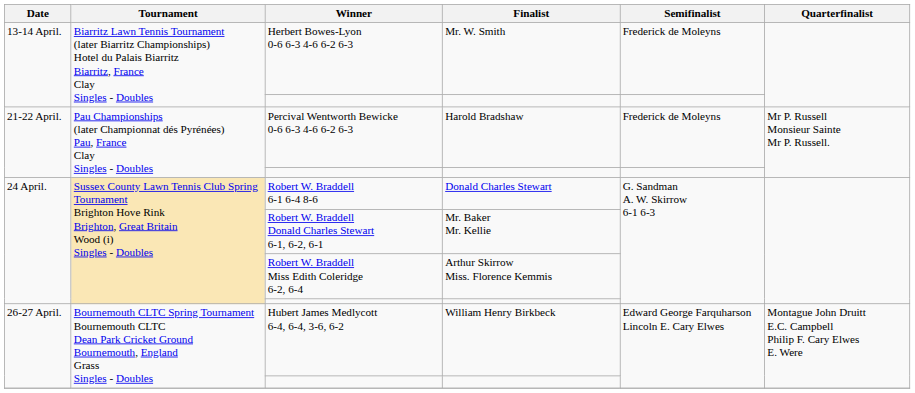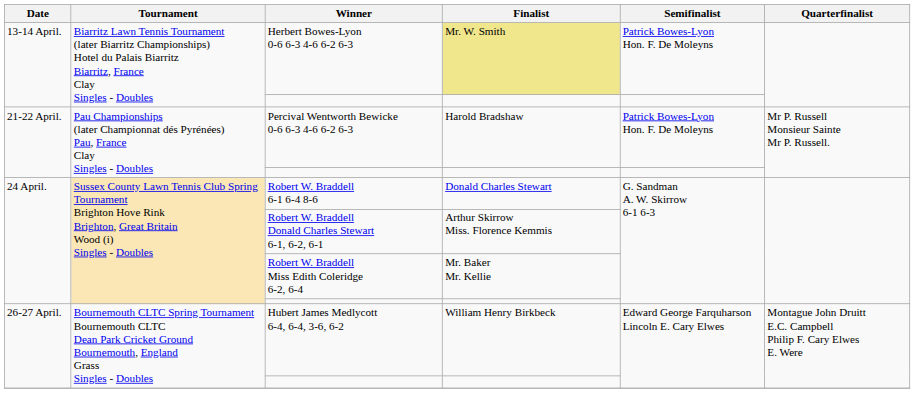 <table class="wikitable" style="font-size:85%;">
 <tr>
 <th width="75">Date</th>
 <th width="230">Tournament</th>
 <th width="210">Winner</th>
 <th width="210">Finalist</th>
 <th width="170">Semifinalist</th>
 <th width="170">Quarterfinalist</th>
 </tr>
 <tr valign=top>
 <td rowspan=2>13-14 April.</td>
 <td rowspan=2><a href='#'>Biarritz Lawn Tennis Tournament</a><br>(later Biarritz Championships)<br>Hotel du Palais Biarritz<br><a href='#'>Biarritz</a>, <a href='#'>France</a><br>Clay<br><a href='#'>Singles</a> - <a href='#'>Doubles</a></td>
 <td> Herbert Bowes-Lyon<br>0-6 6-3 4-6 6-2 6-3</td>
-<td> Mr. W. Smith</td>
-<td> Frederick de Moleyns</td>
+<td style="background: khaki;"> Mr. W. Smith</td>
+<td> <a href='#'>Patrick Bowes-Lyon</a><br> Hon. F. De Moleyns</td>
 <td rowspan=2></td>
 </tr>
 <tr valign=top>
 <td></td>
 <td></td>
 </tr>
 <tr valign=top>
 <td rowspan=2>21-22 April.</td>
 <td rowspan=2><a href='#'>Pau Championships</a><br>(later Championnat dés Pyrénées)<br><a href='#'>Pau</a>, <a href='#'>France</a><br>Clay<br><a href='#'>Singles</a> - <a href='#'>Doubles</a></td>
 <td>  Percival Wentworth Bewicke<br>0-6 6-3 4-6 6-2 6-3</td>
 <td> Harold Bradshaw</td>
-<td> Frederick de Moleyns</td>
+<td> <a href='#'>Patrick Bowes-Lyon</a><br> Hon. F. De Moleyns</td>
 <td rowspan=2> Mr P. Russell <br> Monsieur Sainte <br> Mr P. Russell.</td>
 </tr>
 <tr valign=top>
 <td></td>
 <td></td>
 </tr>
 <tr valign=top>
 <td rowspan=4>24 April.</td>
 <td style="background:#fae7b5"  rowspan=4><a href='#'>Sussex County Lawn Tennis Club Spring Tournament</a><br>Brighton Hove Rink<br><a href='#'>Brighton</a>, <a href='#'>Great Britain</a><br>Wood (i)<br><a href='#'>Singles</a> - <a href='#'>Doubles</a></td>
 <td> <a href='#'>Robert W. Braddell</a><br>6-1 6-4 8-6</td>
 <td> <a href='#'>Donald Charles Stewart</a><br></td>
 <td rowspan=4> G. Sandman<br> A. W. Skirrow<br>6-1 6-3</td>
 <td rowspan=4></td>
 </tr>
 <tr valign=top>
 <td> <a href='#'>Robert W. Braddell</a><br> <a href='#'>Donald Charles Stewart</a><br>6-1, 6-2, 6-1</td>
-<td> Mr. Baker<br> Mr. Kellie</td>
+<td> Arthur Skirrow <br> Miss. Florence Kemmis</td>
 </tr>
 <tr valign=top>
 <td> <a href='#'>Robert W. Braddell</a><br> Miss Edith Coleridge<br>6-2, 6-4</td>
-<td> Arthur Skirrow <br> Miss. Florence Kemmis</td>
+<td> Mr. Baker<br> Mr. Kellie</td>
 </tr>
 <tr valign=top>
 <td></td>
 <td></td>
 </tr>
 <tr valign=top>
 <td rowspan=2>26-27 April.</td>
 <td rowspan=2><a href='#'>Bournemouth CLTC Spring Tournament</a><br>Bournemouth CLTC<br><a href='#'>Dean Park Cricket Ground</a><br><a href='#'>Bournemouth</a>, <a href='#'>England</a><br>Grass<br><a href='#'>Singles</a> - <a href='#'>Doubles</a></td>
 <td> Hubert James Medlycott<br>6-4, 6-4, 3-6, 6-2</td>
 <td> William Henry Birkbeck</td>
 <td rowspan=2> Edward George Farquharson <br> Lincoln E. Cary Elwes</td>
 <td rowspan=2> Montague John Druitt<br> E.C. Campbell<br> Philip F. Cary Elwes<br> E. Were</td>
 </tr>
 <tr valign=top>
 <td></td>
 <td></td>
 </tr>
 <tr valign=top>
 </tr>
 </table>
